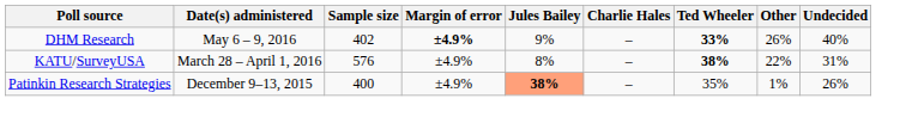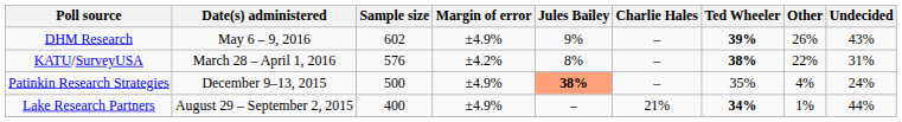 <table class="wikitable">
 <tr>
 <th>Poll source</th>
 <th>Date(s) administered</th>
 <th>Sample size</th>
 <th>Margin of error</th>
 <th>Jules Bailey</th>
 <th>Charlie Hales</th>
 <th>Ted Wheeler</th>
 <th>Other</th>
 <th>Undecided</th>
 </tr>
 <tr style="text-align:center;">
 <td><a href='#'>DHM Research</a></td>
 <td>May 6 – 9, 2016</td>
-<td>402</td>
-<td><strong>±4.9%</strong></td>
+<td>602</td>
+<td>±4.9%</td>
 <td>9%</td>
 <td>–</td>
-<td><strong>33%</strong></td>
+<td><strong>39%</strong></td>
 <td>26%</td>
-<td>40%</td>
+<td>43%</td>
 </tr>
 <tr style="text-align:center;">
 <td><a href='#'>KATU</a>/<a href='#'>SurveyUSA</a></td>
 <td>March 28 – April 1, 2016</td>
 <td>576</td>
-<td>±4.9%</td>
+<td>±4.2%</td>
 <td>8%</td>
 <td>–</td>
 <td><strong>38%</strong></td>
 <td>22%</td>
 <td>31%</td>
 </tr>
 <tr style="text-align:center;">
 <td><a href='#'>Patinkin Research Strategies</a></td>
 <td>December 9–13, 2015</td>
-<td>400</td>
+<td>500</td>
 <td>±4.9%</td>
 <td style="background: lightsalmon;"><strong>38%</strong></td>
 <td>–</td>
 <td>35%</td>
+<td>4%</td>
+<td>24%</td>
+</tr>
+<tr style="text-align:center;">
+<td><a href='#'>Lake Research Partners</a></td>
+<td>August 29 – September 2, 2015</td>
+<td>400</td>
+<td>±4.9%</td>
+<td>–</td>
+<td>21%</td>
+<td><strong>34%</strong></td>
 <td>1%</td>
-<td>26%</td>
+<td>44%</td>
 </tr>
 </table>
